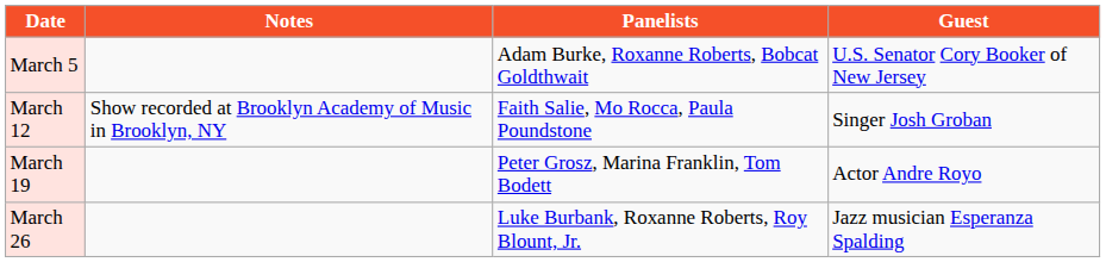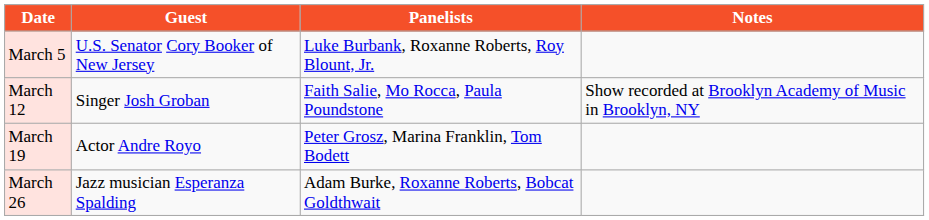 <table class="wikitable">
 <tr>
 <th style="background:#F55029;color:#FFFFFF;">Date</th>
+<th style="background:#F55029;color:#FFFFFF;">Guest</th>
+<th style="background:#F55029;color:#FFFFFF;">Panelists</th>
 <th style="background:#F55029;color:#FFFFFF;">Notes</th>
-<th style="background:#F55029;color:#FFFFFF;">Panelists</th>
-<th style="background:#F55029;color:#FFFFFF;">Guest</th>
 </tr>
 <tr>
 <td style="background:#FFE3DF;color:#000000;">March 5</td>
+<td><a href='#'>U.S. Senator</a> <a href='#'>Cory Booker</a> of <a href='#'>New Jersey</a></td>
+<td><a href='#'>Luke Burbank</a>, Roxanne Roberts, <a href='#'>Roy Blount, Jr.</a></td>
 <td></td>
-<td>Adam Burke, <a href='#'>Roxanne Roberts</a>, <a href='#'>Bobcat Goldthwait</a></td>
-<td><a href='#'>U.S. Senator</a> <a href='#'>Cory Booker</a> of <a href='#'>New Jersey</a></td>
 </tr>
 <tr>
 <td style="background:#FFE3DF;color:#000000;">March 12</td>
+<td>Singer <a href='#'>Josh Groban</a></td>
+<td><a href='#'>Faith Salie</a>, <a href='#'>Mo Rocca</a>, <a href='#'>Paula Poundstone</a></td>
 <td>Show recorded at <a href='#'>Brooklyn Academy of Music</a> in <a href='#'>Brooklyn, NY</a></td>
-<td><a href='#'>Faith Salie</a>, <a href='#'>Mo Rocca</a>, <a href='#'>Paula Poundstone</a></td>
-<td>Singer <a href='#'>Josh Groban</a></td>
 </tr>
 <tr>
 <td style="background:#FFE3DF;color:#000000;">March 19</td>
+<td>Actor <a href='#'>Andre Royo</a></td>
+<td><a href='#'>Peter Grosz</a>, Marina Franklin, <a href='#'>Tom Bodett</a></td>
 <td></td>
-<td><a href='#'>Peter Grosz</a>, Marina Franklin, <a href='#'>Tom Bodett</a></td>
-<td>Actor <a href='#'>Andre Royo</a></td>
 </tr>
 <tr>
 <td style="background:#FFE3DF;color:#000000;">March 26</td>
+<td>Jazz musician <a href='#'>Esperanza Spalding</a></td>
+<td>Adam Burke, <a href='#'>Roxanne Roberts</a>, <a href='#'>Bobcat Goldthwait</a></td>
 <td></td>
-<td><a href='#'>Luke Burbank</a>, Roxanne Roberts, <a href='#'>Roy Blount, Jr.</a></td>
-<td>Jazz musician <a href='#'>Esperanza Spalding</a></td>
 </tr>
 </table>
